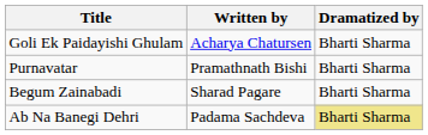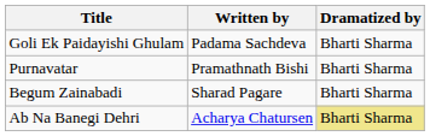 <table class="wikitable sortable">
 <tr>
 <th>Title</th>
 <th>Written by</th>
 <th>Dramatized by</th>
 </tr>
 <tr>
 <td>Goli Ek Paidayishi Ghulam</td>
-<td><a href='#'>Acharya Chatursen</a></td>
+<td>Padama Sachdeva</td>
 <td>Bharti Sharma</td>
 </tr>
 <tr>
 <td>Purnavatar</td>
 <td>Pramathnath Bishi</td>
 <td>Bharti Sharma</td>
 </tr>
 <tr>
 <td>Begum Zainabadi</td>
 <td>Sharad Pagare</td>
 <td>Bharti Sharma</td>
 </tr>
 <tr>
 <td>Ab Na Banegi Dehri</td>
-<td>Padama Sachdeva</td>
+<td><a href='#'>Acharya Chatursen</a></td>
 <td style="background: khaki;">Bharti Sharma</td>
 </tr>
 </table>
